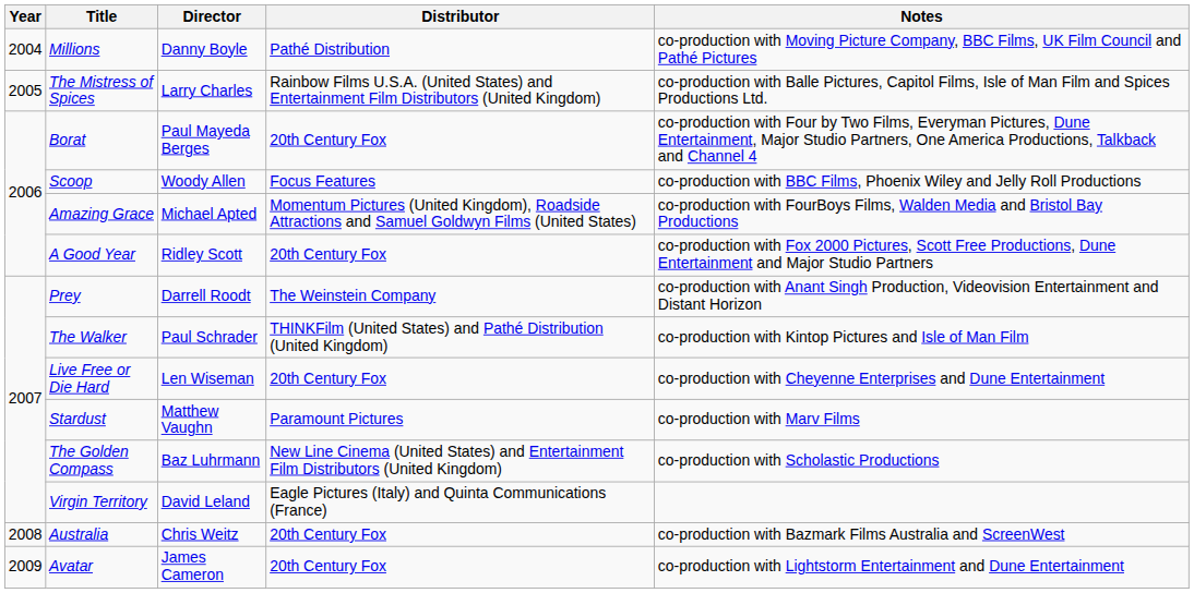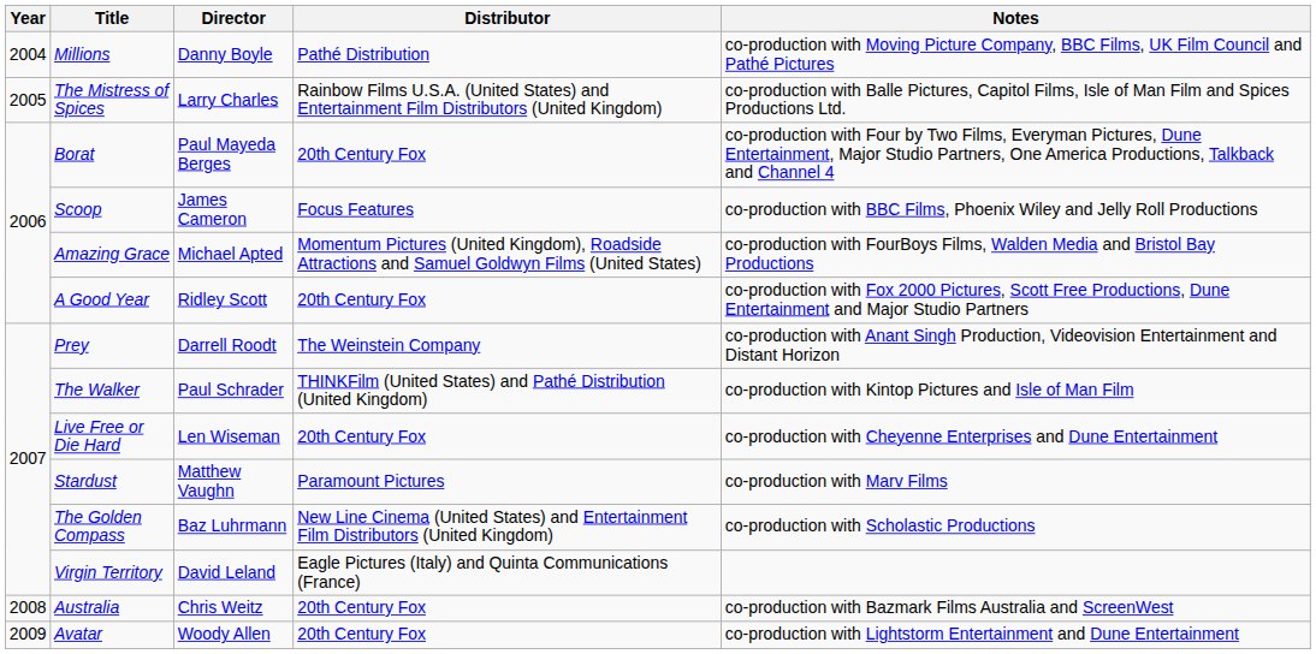 <table class="wikitable sortable">
 <tr>
 <th>Year</th>
 <th>Title</th>
 <th>Director</th>
 <th>Distributor</th>
 <th>Notes</th>
 </tr>
 <tr>
 <td>2004</td>
 <td><em><a href='#'>Millions</a></em></td>
 <td><a href='#'>Danny Boyle</a></td>
 <td><a href='#'>Pathé Distribution</a></td>
 <td>co-production with <a href='#'>Moving Picture Company</a>, <a href='#'>BBC Films</a>, <a href='#'>UK Film Council</a> and <a href='#'>Pathé Pictures</a></td>
 </tr>
 <tr>
 <td>2005</td>
 <td><em><a href='#'>The Mistress of Spices</a></em></td>
 <td><a href='#'>Larry Charles</a></td>
 <td>Rainbow Films U.S.A. (United States) and <a href='#'>Entertainment Film Distributors</a> (United Kingdom)</td>
 <td>co-production with Balle Pictures, Capitol Films, Isle of Man Film and Spices Productions Ltd.</td>
 </tr>
 <tr>
 <td rowspan="4">2006</td>
 <td><em><a href='#'>Borat</a></em></td>
 <td><a href='#'>Paul Mayeda Berges</a></td>
 <td><a href='#'>20th Century Fox</a></td>
 <td>co-production with Four by Two Films, Everyman Pictures, <a href='#'>Dune Entertainment</a>, Major Studio Partners, One America Productions, <a href='#'>Talkback</a> and <a href='#'>Channel 4</a></td>
 </tr>
 <tr>
 <td><em><a href='#'>Scoop</a></em></td>
-<td><a href='#'>Woody Allen</a></td>
+<td><a href='#'>James Cameron</a></td>
 <td><a href='#'>Focus Features</a></td>
 <td>co-production with <a href='#'>BBC Films</a>, Phoenix Wiley and Jelly Roll Productions</td>
 </tr>
 <tr>
 <td><em><a href='#'>Amazing Grace</a></em></td>
 <td><a href='#'>Michael Apted</a></td>
 <td><a href='#'>Momentum Pictures</a> (United Kingdom), <a href='#'>Roadside Attractions</a> and <a href='#'>Samuel Goldwyn Films</a> (United States)</td>
 <td>co-production with FourBoys Films, <a href='#'>Walden Media</a> and <a href='#'>Bristol Bay Productions</a></td>
 </tr>
 <tr>
 <td><em><a href='#'>A Good Year</a></em></td>
 <td><a href='#'>Ridley Scott</a></td>
 <td><a href='#'>20th Century Fox</a></td>
 <td>co-production with <a href='#'>Fox 2000 Pictures</a>, <a href='#'>Scott Free Productions</a>, <a href='#'>Dune Entertainment</a> and Major Studio Partners</td>
 </tr>
 <tr>
 <td rowspan="6">2007</td>
 <td><em><a href='#'>Prey</a></em></td>
 <td><a href='#'>Darrell Roodt</a></td>
 <td><a href='#'>The Weinstein Company</a></td>
 <td>co-production with <a href='#'>Anant Singh</a> Production, Videovision Entertainment and Distant Horizon</td>
 </tr>
 <tr>
 <td><em><a href='#'>The Walker</a></em></td>
 <td><a href='#'>Paul Schrader</a></td>
 <td><a href='#'>THINKFilm</a> (United States) and <a href='#'>Pathé Distribution</a> (United Kingdom)</td>
 <td>co-production with Kintop Pictures and <a href='#'>Isle of Man Film</a></td>
 </tr>
 <tr>
 <td><em><a href='#'>Live Free or Die Hard</a></em></td>
 <td><a href='#'>Len Wiseman</a></td>
 <td><a href='#'>20th Century Fox</a></td>
 <td>co-production with <a href='#'>Cheyenne Enterprises</a> and <a href='#'>Dune Entertainment</a></td>
 </tr>
 <tr>
 <td><em><a href='#'>Stardust</a></em></td>
 <td><a href='#'>Matthew Vaughn</a></td>
 <td><a href='#'>Paramount Pictures</a></td>
 <td>co-production with <a href='#'>Marv Films</a></td>
 </tr>
 <tr>
 <td><em><a href='#'>The Golden Compass</a></em></td>
 <td><a href='#'>Baz Luhrmann</a></td>
 <td><a href='#'>New Line Cinema</a> (United States) and <a href='#'>Entertainment Film Distributors</a> (United Kingdom)</td>
 <td>co-production with <a href='#'>Scholastic Productions</a></td>
 </tr>
 <tr>
 <td><em><a href='#'>Virgin Territory</a></em></td>
 <td><a href='#'>David Leland</a></td>
 <td>Eagle Pictures (Italy) and Quinta Communications (France)</td>
 <td></td>
 </tr>
 <tr>
 <td>2008</td>
 <td><em><a href='#'>Australia</a></em></td>
 <td><a href='#'>Chris Weitz</a></td>
 <td><a href='#'>20th Century Fox</a></td>
 <td>co-production with Bazmark Films Australia and <a href='#'>ScreenWest</a></td>
 </tr>
 <tr>
 <td>2009</td>
 <td><em><a href='#'>Avatar</a></em></td>
-<td><a href='#'>James Cameron</a></td>
+<td><a href='#'>Woody Allen</a></td>
 <td><a href='#'>20th Century Fox</a></td>
 <td>co-production with <a href='#'>Lightstorm Entertainment</a> and <a href='#'>Dune Entertainment</a></td>
 </tr>
 </table>
